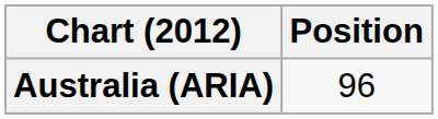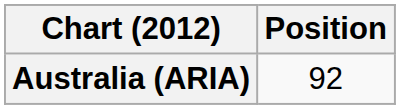 <table class="wikitable plainrowheaders">
 <tr>
 <th>Chart (2012)</th>
 <th>Position</th>
 </tr>
 <tr>
 <th scope="row">Australia (ARIA)</th>
-<td style="text-align:center;">96</td>
+<td style="text-align:center;">92</td>
 </tr>
 </table>
